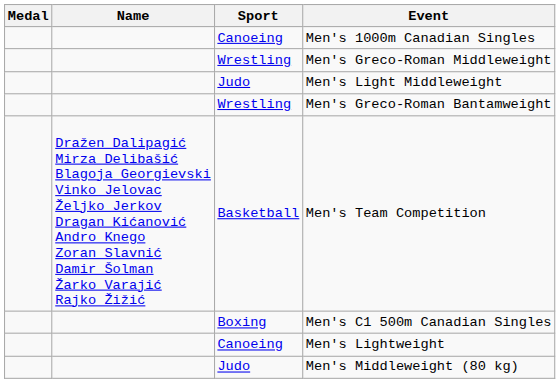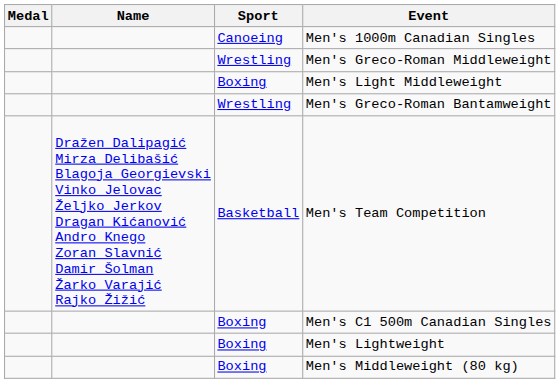 <table class="wikitable sortable">
 <tr>
 <th>Medal</th>
 <th>Name</th>
 <th>Sport</th>
 <th>Event</th>
 </tr>
 <tr>
 <td></td>
 <td></td>
 <td><a href='#'>Canoeing</a></td>
 <td>Men's 1000m Canadian Singles</td>
 </tr>
 <tr>
 <td></td>
 <td></td>
 <td><a href='#'>Wrestling</a></td>
 <td>Men's Greco-Roman Middleweight</td>
 </tr>
 <tr>
 <td></td>
 <td></td>
-<td><a href='#'>Judo</a></td>
+<td><a href='#'>Boxing</a></td>
 <td>Men's Light Middleweight</td>
 </tr>
 <tr>
 <td></td>
 <td></td>
 <td><a href='#'>Wrestling</a></td>
 <td>Men's Greco-Roman Bantamweight</td>
 </tr>
 <tr>
 <td></td>
 <td> <br><a href='#'>Dražen Dalipagić</a> <br><a href='#'>Mirza Delibašić</a> <br><a href='#'>Blagoja Georgievski</a> <br><a href='#'>Vinko Jelovac</a> <br><a href='#'>Željko Jerkov</a> <br><a href='#'>Dragan Kićanović</a> <br><a href='#'>Andro Knego</a> <br><a href='#'>Zoran Slavnić</a> <br><a href='#'>Damir Šolman</a> <br><a href='#'>Žarko Varajić</a> <br><a href='#'>Rajko Žižić</a></td>
 <td><a href='#'>Basketball</a></td>
 <td>Men's Team Competition</td>
 </tr>
 <tr>
 <td></td>
 <td></td>
 <td><a href='#'>Boxing</a></td>
 <td>Men's C1 500m Canadian Singles</td>
 </tr>
 <tr>
 <td></td>
 <td></td>
-<td><a href='#'>Canoeing</a></td>
+<td><a href='#'>Boxing</a></td>
 <td>Men's Lightweight</td>
 </tr>
 <tr>
 <td></td>
 <td></td>
-<td><a href='#'>Judo</a></td>
+<td><a href='#'>Boxing</a></td>
 <td>Men's Middleweight (80 kg)</td>
 </tr>
 </table>
